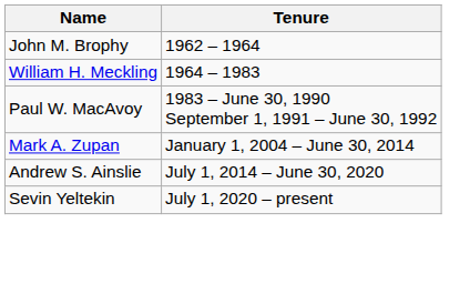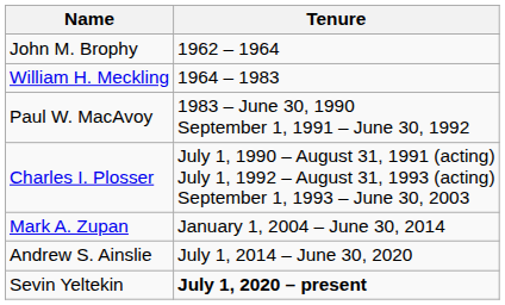 <table class="wikitable">
 <tr>
 <th>Name</th>
 <th>Tenure</th>
 </tr>
 <tr>
 <td>John M. Brophy</td>
 <td>1962 – 1964</td>
 </tr>
 <tr>
 <td><a href='#'>William H. Meckling</a></td>
 <td>1964 – 1983</td>
 </tr>
 <tr>
 <td>Paul W. MacAvoy</td>
 <td>1983 – June 30, 1990<br>September 1, 1991 – June 30, 1992</td>
 </tr>
 <tr>
+<td><a href='#'>Charles I. Plosser</a></td>
+<td>July 1, 1990 – August 31, 1991 (acting)<br>July 1, 1992 – August 31, 1993 (acting)<br>September 1, 1993 – June 30, 2003</td>
+</tr>
+<tr>
 <td><a href='#'>Mark A. Zupan</a></td>
 <td>January 1, 2004 – June 30, 2014</td>
 </tr>
 <tr>
 <td>Andrew S. Ainslie</td>
 <td>July 1, 2014 – June 30, 2020</td>
 </tr>
 <tr>
 <td>Sevin Yeltekin</td>
-<td>July 1, 2020 – present</td>
+<td><strong>July 1, 2020 – present</strong></td>
 </tr>
 </table>
